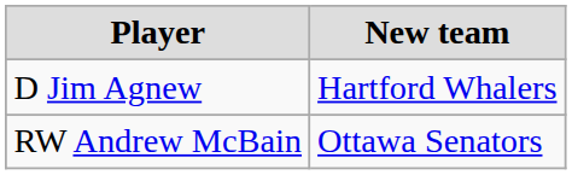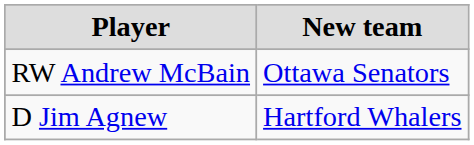 <table class="wikitable">
 <tr align="center"  bgcolor="#dddddd">
 <td><strong>Player</strong></td>
 <td><strong>New team</strong></td>
 </tr>
 <tr>
+<td>RW <a href='#'>Andrew McBain</a></td>
+<td><a href='#'>Ottawa Senators</a></td>
+</tr>
+<tr>
 <td>D <a href='#'>Jim Agnew</a></td>
 <td><a href='#'>Hartford Whalers</a></td>
 </tr>
-<tr>
-<td>RW <a href='#'>Andrew McBain</a></td>
-<td><a href='#'>Ottawa Senators</a></td>
-</tr>
 </table>
